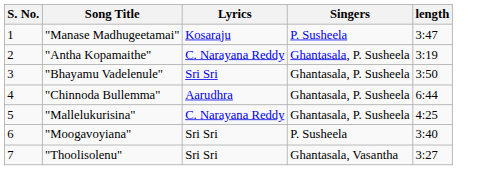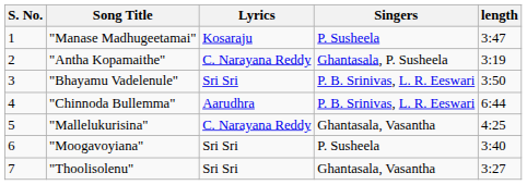 <table class="wikitable">
 <tr>
 <th>S. No.</th>
 <th>Song Title</th>
 <th>Lyrics</th>
 <th>Singers</th>
 <th>length</th>
 </tr>
 <tr>
 <td>1</td>
 <td>"Manase Madhugeetamai"</td>
 <td><a href='#'>Kosaraju</a></td>
 <td><a href='#'>P. Susheela</a></td>
 <td>3:47</td>
 </tr>
 <tr>
 <td>2</td>
 <td>"Antha Kopamaithe"</td>
 <td><a href='#'>C. Narayana Reddy</a></td>
 <td><a href='#'>Ghantasala</a>, P. Susheela</td>
 <td>3:19</td>
 </tr>
 <tr>
 <td>3</td>
 <td>"Bhayamu Vadelenule"</td>
 <td><a href='#'>Sri Sri</a></td>
-<td>Ghantasala, P. Susheela</td>
+<td><a href='#'>P. B. Srinivas</a>, <a href='#'>L. R. Eeswari</a></td>
 <td>3:50</td>
 </tr>
 <tr>
 <td>4</td>
 <td>"Chinnoda Bullemma"</td>
 <td><a href='#'>Aarudhra</a></td>
-<td>Ghantasala, P. Susheela</td>
+<td><a href='#'>P. B. Srinivas</a>, <a href='#'>L. R. Eeswari</a></td>
 <td>6:44</td>
 </tr>
 <tr>
 <td>5</td>
 <td>"Mallelukurisina"</td>
 <td><a href='#'>C. Narayana Reddy</a></td>
-<td>Ghantasala, P. Susheela</td>
+<td>Ghantasala, Vasantha</td>
 <td>4:25</td>
 </tr>
 <tr>
 <td>6</td>
 <td>"Moogavoyiana"</td>
 <td>Sri Sri</td>
 <td>P. Susheela</td>
 <td>3:40</td>
 </tr>
 <tr>
 <td>7</td>
 <td>"Thoolisolenu"</td>
 <td>Sri Sri</td>
 <td>Ghantasala, Vasantha</td>
 <td>3:27</td>
 </tr>
 </table>
